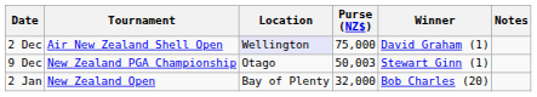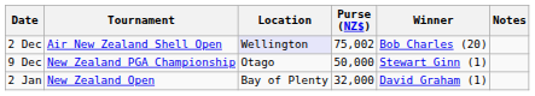 <table class="wikitable" style="font-size:95%">
 <tr>
 <th>Date</th>
 <th>Tournament</th>
 <th>Location</th>
 <th>Purse<br>(<a href='#'>NZ$</a>)</th>
 <th>Winner</th>
 <th>Notes</th>
 </tr>
 <tr>
 <td>2 Dec</td>
 <td><a href='#'>Air New Zealand Shell Open</a></td>
 <td style="background: lavender;">Wellington</td>
-<td align=right>75,000</td>
-<td> <a href='#'>David Graham</a> (1)</td>
+<td align=right>75,002</td>
+<td> <a href='#'>Bob Charles</a> (20)</td>
 <td></td>
 </tr>
 <tr>
 <td>9 Dec</td>
 <td><a href='#'>New Zealand PGA Championship</a></td>
 <td>Otago</td>
-<td align=right>50,003</td>
+<td align=right>50,000</td>
 <td> <a href='#'>Stewart Ginn</a> (1)</td>
 <td></td>
 </tr>
 <tr>
 <td>2 Jan</td>
 <td><a href='#'>New Zealand Open</a></td>
 <td>Bay of Plenty</td>
 <td align=right>32,000</td>
-<td> <a href='#'>Bob Charles</a> (20)</td>
+<td> <a href='#'>David Graham</a> (1)</td>
 <td></td>
 </tr>
 </table>
